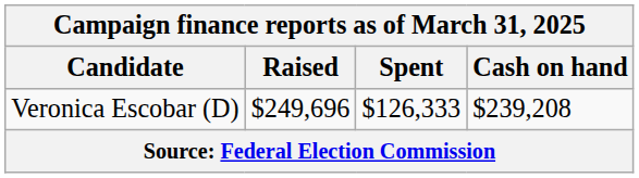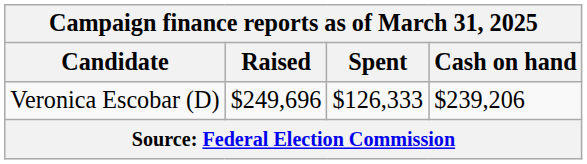 <table class="wikitable sortable">
 <tr>
 <th colspan=4>Campaign finance reports as of March 31, 2025</th>
 </tr>
 <tr style="text-align:center;">
 <th>Candidate</th>
 <th>Raised</th>
 <th>Spent</th>
 <th>Cash on hand</th>
 </tr>
 <tr>
 <td>Veronica Escobar (D)</td>
 <td>$249,696</td>
 <td>$126,333</td>
-<td>$239,208</td>
+<td>$239,206</td>
 </tr>
 <tr>
 <th colspan="4"><small>Source: <a href='#'>Federal Election Commission</a></small></th>
 </tr>
 </table>
